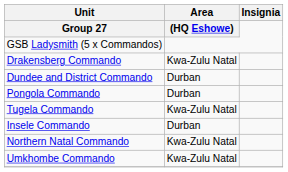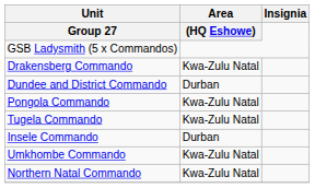 <table class="wikitable">
 <tr>
 <th>Unit</th>
 <th>Area</th>
 <th>Insignia</th>
 </tr>
 <tr>
 <th>Group 27</th>
 <th>(HQ <a href='#'>Eshowe</a>)</th>
 </tr>
 <tr>
 <td>GSB <a href='#'>Ladysmith</a> (5 x Commandos)</td>
 </tr>
 <tr>
 <td><a href='#'>Drakensberg Commando</a></td>
 <td>Kwa-Zulu Natal</td>
 <td></td>
 </tr>
 <tr>
 <td><a href='#'>Dundee and District Commando</a></td>
 <td>Durban</td>
 <td></td>
 </tr>
 <tr>
 <td><a href='#'>Pongola Commando</a></td>
-<td>Durban</td>
+<td>Kwa-Zulu Natal</td>
 <td></td>
 </tr>
 <tr>
 <td><a href='#'>Tugela Commando</a></td>
 <td>Kwa-Zulu Natal</td>
 <td></td>
 </tr>
 <tr>
 <td><a href='#'>Insele Commando</a></td>
 <td>Durban</td>
 <td></td>
 </tr>
 <tr>
-<td><a href='#'>Northern Natal Commando</a></td>
+<td><a href='#'>Umkhombe Commando</a></td>
 <td>Kwa-Zulu Natal</td>
 <td></td>
 </tr>
 <tr>
-<td><a href='#'>Umkhombe Commando</a></td>
+<td><a href='#'>Northern Natal Commando</a></td>
 <td>Kwa-Zulu Natal</td>
 <td></td>
 </tr>
 <tr>
 </tr>
 </table>
